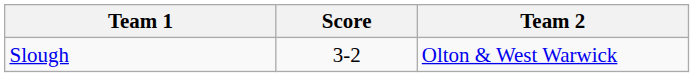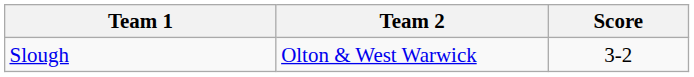 <table class="wikitable" style="font-size: 100%">
 <tr>
 <th width=200>Team 1</th>
+<th width=200>Team 2</th>
 <th width=100>Score</th>
-<th width=200>Team 2</th>
 </tr>
 <tr>
 <td><a href='#'>Slough</a></td>
+<td><a href='#'>Olton & West Warwick</a></td>
 <td align=center>3-2</td>
-<td><a href='#'>Olton & West Warwick</a></td>
 </tr>
 </table>
